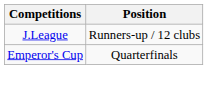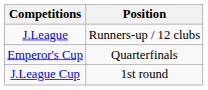 <table class="wikitable" style="text-align:center;">
 <tr>
 <th>Competitions</th>
 <th>Position</th>
 </tr>
 <tr>
 <td><a href='#'>J.League</a></td>
 <td>Runners-up / 12 clubs</td>
 </tr>
 <tr>
 <td><a href='#'>Emperor's Cup</a></td>
 <td>Quarterfinals</td>
 </tr>
+<tr>
+<td><a href='#'>J.League Cup</a></td>
+<td>1st round</td>
+</tr>
 </table>
